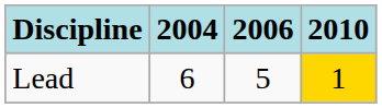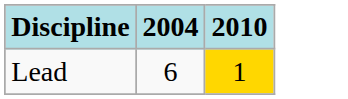 <table class="wikitable" style="text-align: center;">
 <tr>
 <th style="background: #b0e0e6;">Discipline</th>
 <th style="background: #b0e0e6;">2004</th>
-<th style="background: #b0e0e6;">2006</th>
 <th style="background: #b0e0e6;">2010</th>
 </tr>
 <tr>
 <td align="left">Lead</td>
 <td>6</td>
-<td>5</td>
 <td style="background: gold;">1</td>
 </tr>
 </table>
